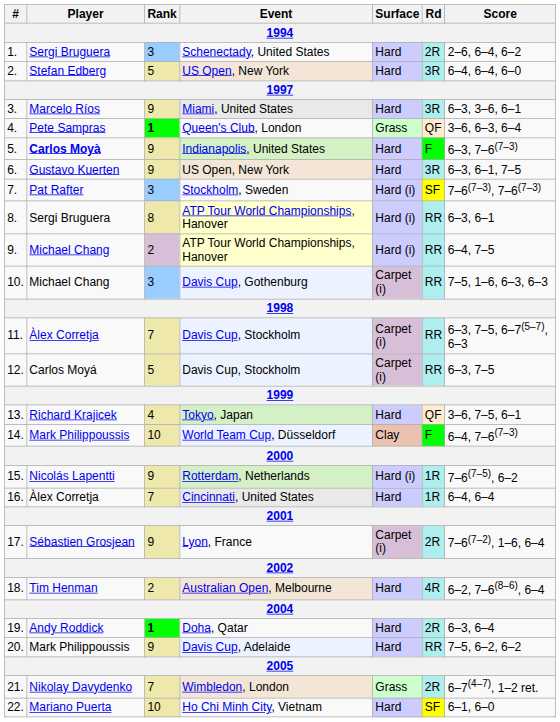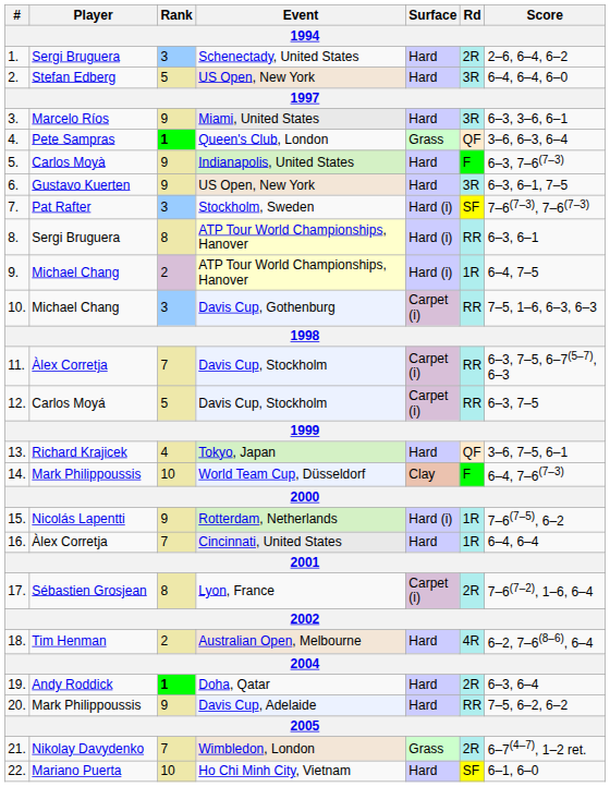 <table class="wikitable sortable">
 <tr>
 <th width=10>#</th>
 <th width=150>Player</th>
 <th width=10>Rank</th>
 <th width=250>Event</th>
 <th width=20>Surface</th>
 <th width=10>Rd</th>
 <th width=140>Score</th>
 </tr>
 <tr>
 <th colspan=7><a href='#'>1994</a></th>
 </tr>
 <tr>
 <td>1.</td>
 <td> <a href='#'>Sergi Bruguera</a></td>
 <td bgcolor=99ccff>3</td>
 <td><a href='#'>Schenectady</a>, United States</td>
 <td bgcolor=CCCCFF>Hard</td>
 <td bgcolor=afeeee>2R</td>
 <td>2–6, 6–4, 6–2</td>
 </tr>
 <tr>
 <td>2.</td>
 <td> <a href='#'>Stefan Edberg</a></td>
 <td bgcolor=EEE8AA>5</td>
 <td bgcolor=f3e6d7><a href='#'>US Open</a>, New York</td>
 <td bgcolor=CCCCFF>Hard</td>
 <td bgcolor=afeeee>3R</td>
 <td>6–4, 6–4, 6–0</td>
 </tr>
 <tr>
 <th colspan=7><a href='#'>1997</a></th>
 </tr>
 <tr>
 <td>3.</td>
 <td> <a href='#'>Marcelo Ríos</a></td>
 <td bgcolor=EEE8AA>9</td>
 <td bgcolor=e9e9e9><a href='#'>Miami</a>, United States</td>
 <td bgcolor=CCCCFF>Hard</td>
 <td bgcolor=afeeee>3R</td>
 <td>6–3, 3–6, 6–1</td>
 </tr>
 <tr>
 <td>4.</td>
 <td> <a href='#'>Pete Sampras</a></td>
 <td bgcolor=lime><strong>1</strong></td>
 <td><a href='#'>Queen's Club</a>, London</td>
 <td bgcolor=#cfc>Grass</td>
 <td bgcolor=ffebcd>QF</td>
 <td>3–6, 6–3, 6–4</td>
 </tr>
 <tr>
 <td>5.</td>
-<td><strong> <a href='#'>Carlos Moyà</a></strong></td>
+<td> <a href='#'>Carlos Moyà</a></td>
 <td bgcolor=EEE8AA>9</td>
 <td bgcolor=d4f1c5><a href='#'>Indianapolis</a>, United States</td>
 <td bgcolor=CCCCFF>Hard</td>
 <td bgcolor=lime>F</td>
 <td>6–3, 7–6<sup>(7–3)</sup></td>
 </tr>
 <tr>
 <td>6.</td>
 <td> <a href='#'>Gustavo Kuerten</a></td>
 <td bgcolor=EEE8AA>9</td>
 <td bgcolor=f3e6d7>US Open, New York</td>
 <td bgcolor=CCCCFF>Hard</td>
 <td bgcolor=afeeee>3R</td>
 <td>6–3, 6–1, 7–5</td>
 </tr>
 <tr>
 <td>7.</td>
 <td> <a href='#'>Pat Rafter</a></td>
 <td bgcolor=99ccff>3</td>
 <td><a href='#'>Stockholm</a>, Sweden</td>
 <td bgcolor=CCCCFF>Hard (i)</td>
 <td bgcolor=yellow>SF</td>
 <td>7–6<sup>(7–3)</sup>, 7–6<sup>(7–3)</sup></td>
 </tr>
 <tr>
 <td>8.</td>
 <td> Sergi Bruguera</td>
 <td bgcolor=EEE8AA>8</td>
 <td bgcolor=ffffcc><a href='#'>ATP Tour World Championships</a>, Hanover</td>
 <td bgcolor=CCCCFF>Hard (i)</td>
 <td bgcolor=afeeee>RR</td>
 <td>6–3, 6–1</td>
 </tr>
 <tr>
 <td>9.</td>
 <td> <a href='#'>Michael Chang</a></td>
 <td bgcolor=thistle>2</td>
 <td bgcolor=ffffcc>ATP Tour World Championships, Hanover</td>
 <td bgcolor=CCCCFF>Hard (i)</td>
-<td bgcolor=afeeee>RR</td>
+<td bgcolor=afeeee>1R</td>
 <td>6–4, 7–5</td>
 </tr>
 <tr>
 <td>10.</td>
 <td> Michael Chang</td>
 <td bgcolor=99ccff>3</td>
 <td bgcolor=ECF2FF><a href='#'>Davis Cup</a>, Gothenburg</td>
 <td bgcolor=thistle>Carpet (i)</td>
 <td bgcolor=afeeee>RR</td>
 <td>7–5, 1–6, 6–3, 6–3</td>
 </tr>
 <tr>
 <th colspan=7><a href='#'>1998</a></th>
 </tr>
 <tr>
 <td>11.</td>
 <td> <a href='#'>Àlex Corretja</a></td>
 <td bgcolor=EEE8AA>7</td>
 <td bgcolor=ECF2FF><a href='#'>Davis Cup</a>, Stockholm</td>
 <td bgcolor=thistle>Carpet (i)</td>
 <td bgcolor=afeeee>RR</td>
 <td>6–3, 7–5, 6–7<sup>(5–7)</sup>, 6–3</td>
 </tr>
 <tr>
 <td>12.</td>
 <td> Carlos Moyá</td>
 <td bgcolor=EEE8AA>5</td>
 <td bgcolor=ECF2FF>Davis Cup, Stockholm</td>
 <td bgcolor=thistle>Carpet (i)</td>
 <td bgcolor=afeeee>RR</td>
 <td>6–3, 7–5</td>
 </tr>
 <tr>
 <th colspan=7><a href='#'>1999</a></th>
 </tr>
 <tr>
 <td>13.</td>
 <td> <a href='#'>Richard Krajicek</a></td>
 <td bgcolor=EEE8AA>4</td>
 <td bgcolor=d4f1c5><a href='#'>Tokyo</a>, Japan</td>
 <td bgcolor=CCCCFF>Hard</td>
 <td bgcolor=ffebcd>QF</td>
 <td>3–6, 7–5, 6–1</td>
 </tr>
 <tr>
 <td>14.</td>
 <td> <a href='#'>Mark Philippoussis</a></td>
 <td bgcolor=EEE8AA>10</td>
 <td bgcolor=ECF2FF><a href='#'>World Team Cup</a>, Düsseldorf</td>
 <td bgcolor=#ebc2af>Clay</td>
 <td bgcolor=lime>F</td>
 <td>6–4, 7–6<sup>(7–3)</sup></td>
 </tr>
 <tr>
 <th colspan=7><a href='#'>2000</a></th>
 </tr>
 <tr>
 <td>15.</td>
 <td> <a href='#'>Nicolás Lapentti</a></td>
 <td bgcolor=EEE8AA>9</td>
 <td bgcolor=d4f1c5><a href='#'>Rotterdam</a>, Netherlands</td>
 <td bgcolor=CCCCFF>Hard (i)</td>
 <td bgcolor=afeeee>1R</td>
 <td>7–6<sup>(7–5)</sup>, 6–2</td>
 </tr>
 <tr>
 <td>16.</td>
 <td> Àlex Corretja</td>
 <td bgcolor=EEE8AA>7</td>
 <td bgcolor=e9e9e9><a href='#'>Cincinnati</a>, United States</td>
 <td bgcolor=CCCCFF>Hard</td>
 <td bgcolor=afeeee>1R</td>
 <td>6–4, 6–4</td>
 </tr>
 <tr>
 <th colspan=7><a href='#'>2001</a></th>
 </tr>
 <tr>
 <td>17.</td>
 <td> <a href='#'>Sébastien Grosjean</a></td>
-<td bgcolor=EEE8AA>9</td>
+<td bgcolor=EEE8AA>8</td>
 <td><a href='#'>Lyon</a>, France</td>
 <td bgcolor=thistle>Carpet (i)</td>
 <td bgcolor=afeeee>2R</td>
 <td>7–6<sup>(7–2)</sup>, 1–6, 6–4</td>
 </tr>
 <tr>
 <th colspan=7><a href='#'>2002</a></th>
 </tr>
 <tr>
 <td>18.</td>
 <td> <a href='#'>Tim Henman</a></td>
 <td bgcolor=EEE8AA>2</td>
 <td bgcolor=f3e6d7><a href='#'>Australian Open</a>, Melbourne</td>
 <td bgcolor=CCCCFF>Hard</td>
 <td bgcolor=afeeee>4R</td>
 <td>6–2, 7–6<sup>(8–6)</sup>, 6–4</td>
 </tr>
 <tr>
 <th colspan=7><a href='#'>2004</a></th>
 </tr>
 <tr>
 <td>19.</td>
 <td> <a href='#'>Andy Roddick</a></td>
 <td bgcolor=lime><strong>1</strong></td>
 <td><a href='#'>Doha</a>, Qatar</td>
 <td bgcolor=CCCCFF>Hard</td>
 <td bgcolor=afeeee>2R</td>
 <td>6–3, 6–4</td>
 </tr>
 <tr>
 <td>20.</td>
 <td> Mark Philippoussis</td>
 <td bgcolor=EEE8AA>9</td>
 <td bgcolor=ECF2FF><a href='#'>Davis Cup</a>, Adelaide</td>
 <td bgcolor=CCCCFF>Hard</td>
 <td bgcolor=afeeee>RR</td>
 <td>7–5, 6–2, 6–2</td>
 </tr>
 <tr>
 <th colspan=7><a href='#'>2005</a></th>
 </tr>
 <tr>
 <td>21.</td>
 <td> <a href='#'>Nikolay Davydenko</a></td>
 <td bgcolor=EEE8AA>7</td>
 <td bgcolor=f3e6d7><a href='#'>Wimbledon</a>, London</td>
 <td bgcolor=#cfc>Grass</td>
 <td bgcolor=afeeee>2R</td>
 <td>6–7<sup>(4–7)</sup>, 1–2 ret.</td>
 </tr>
 <tr>
 <td>22.</td>
 <td> <a href='#'>Mariano Puerta</a></td>
 <td bgcolor=EEE8AA>10</td>
 <td><a href='#'>Ho Chi Minh City</a>, Vietnam</td>
 <td bgcolor=CCCCFF>Hard</td>
 <td bgcolor=yellow>SF</td>
 <td>6–1, 6–0</td>
 </tr>
 </table>
